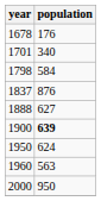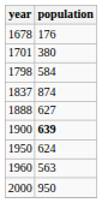 <table class="wikitable">
 <tr>
 <th>year</th>
 <th>population</th>
 </tr>
 <tr>
 <td>1678</td>
 <td>176</td>
 </tr>
 <tr>
 <td>1701</td>
-<td>340</td>
+<td>380</td>
 </tr>
 <tr>
 <td>1798</td>
 <td>584</td>
 </tr>
 <tr>
 <td>1837</td>
-<td>876</td>
+<td>874</td>
 </tr>
 <tr>
 <td>1888</td>
 <td>627</td>
 </tr>
 <tr>
 <td>1900</td>
 <td><strong>639</strong></td>
 </tr>
 <tr>
 <td>1950</td>
 <td>624</td>
 </tr>
 <tr>
 <td>1960</td>
 <td>563</td>
 </tr>
 <tr>
 <td>2000</td>
 <td>950</td>
 </tr>
 <tr>
 </tr>
 </table>
